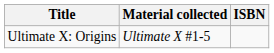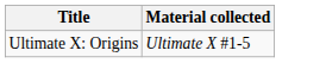 <table class="wikitable">
 <tr>
 <th>Title</th>
 <th>Material collected</th>
-<th>ISBN</th>
 </tr>
 <tr>
 <td>Ultimate X: Origins</td>
 <td><em>Ultimate X</em> #1-5</td>
-<td></td>
 </tr>
 </table>
